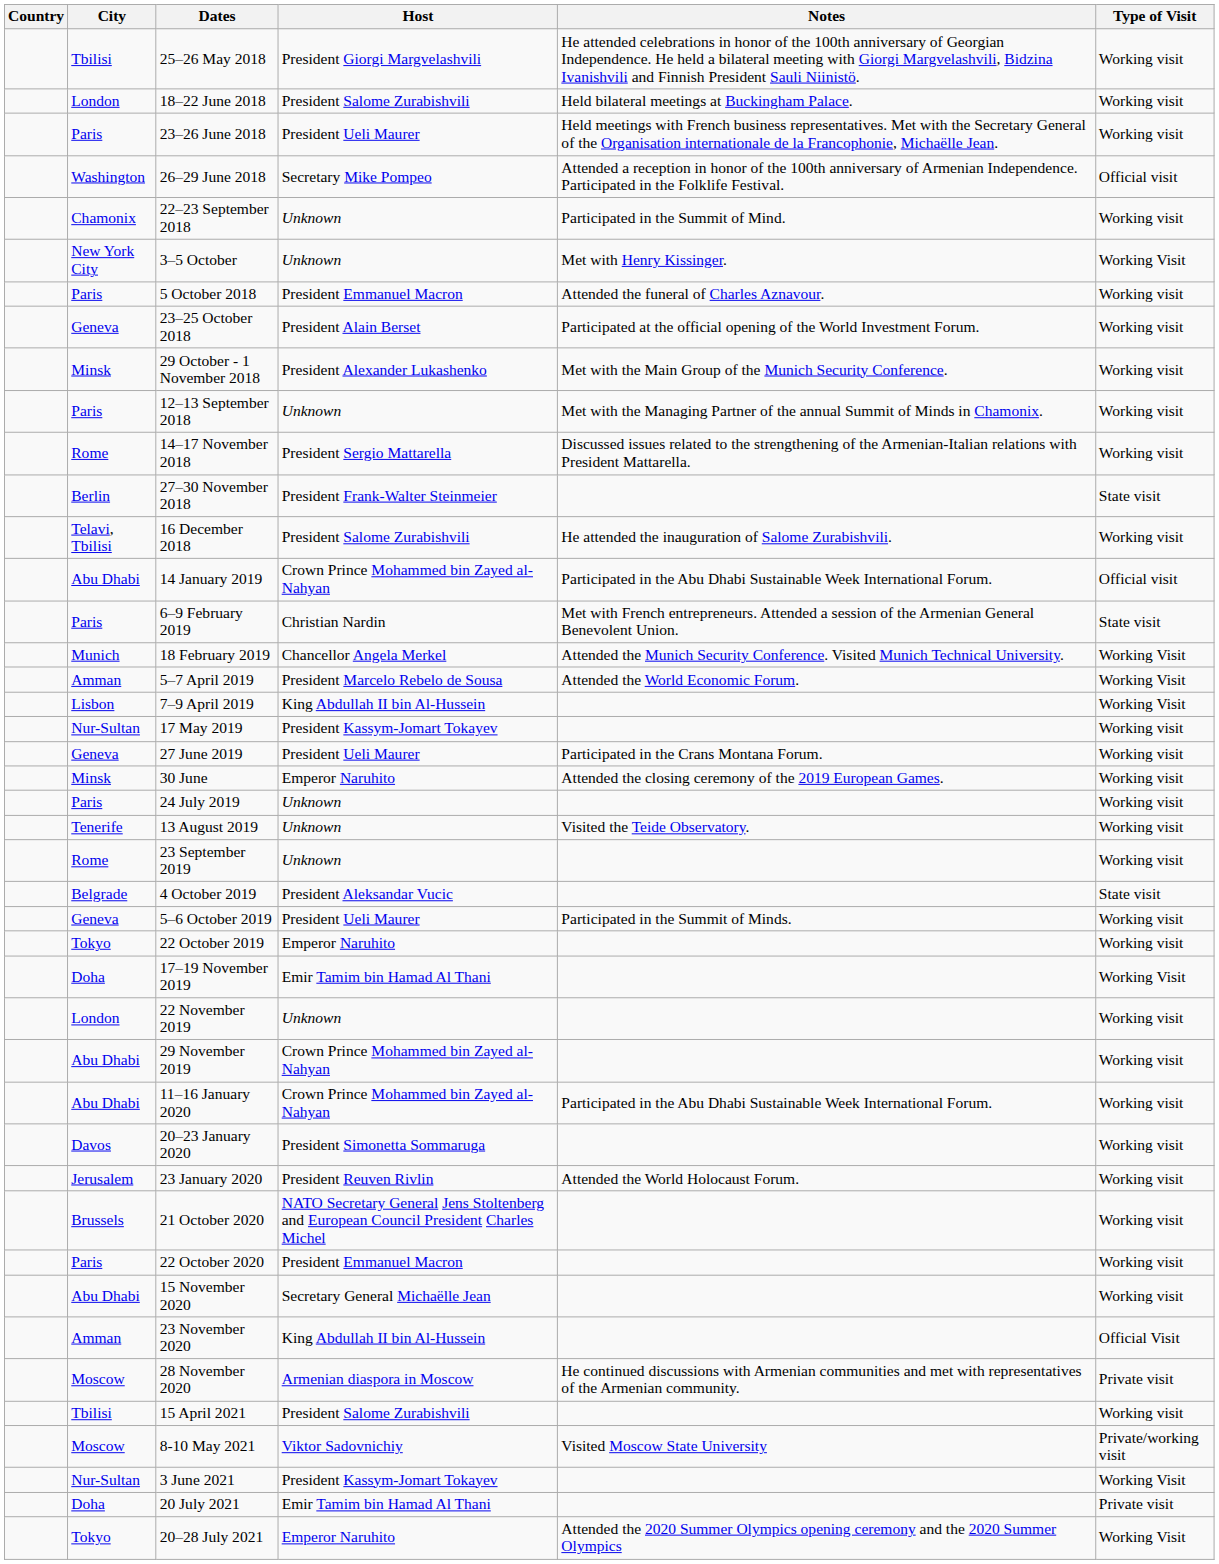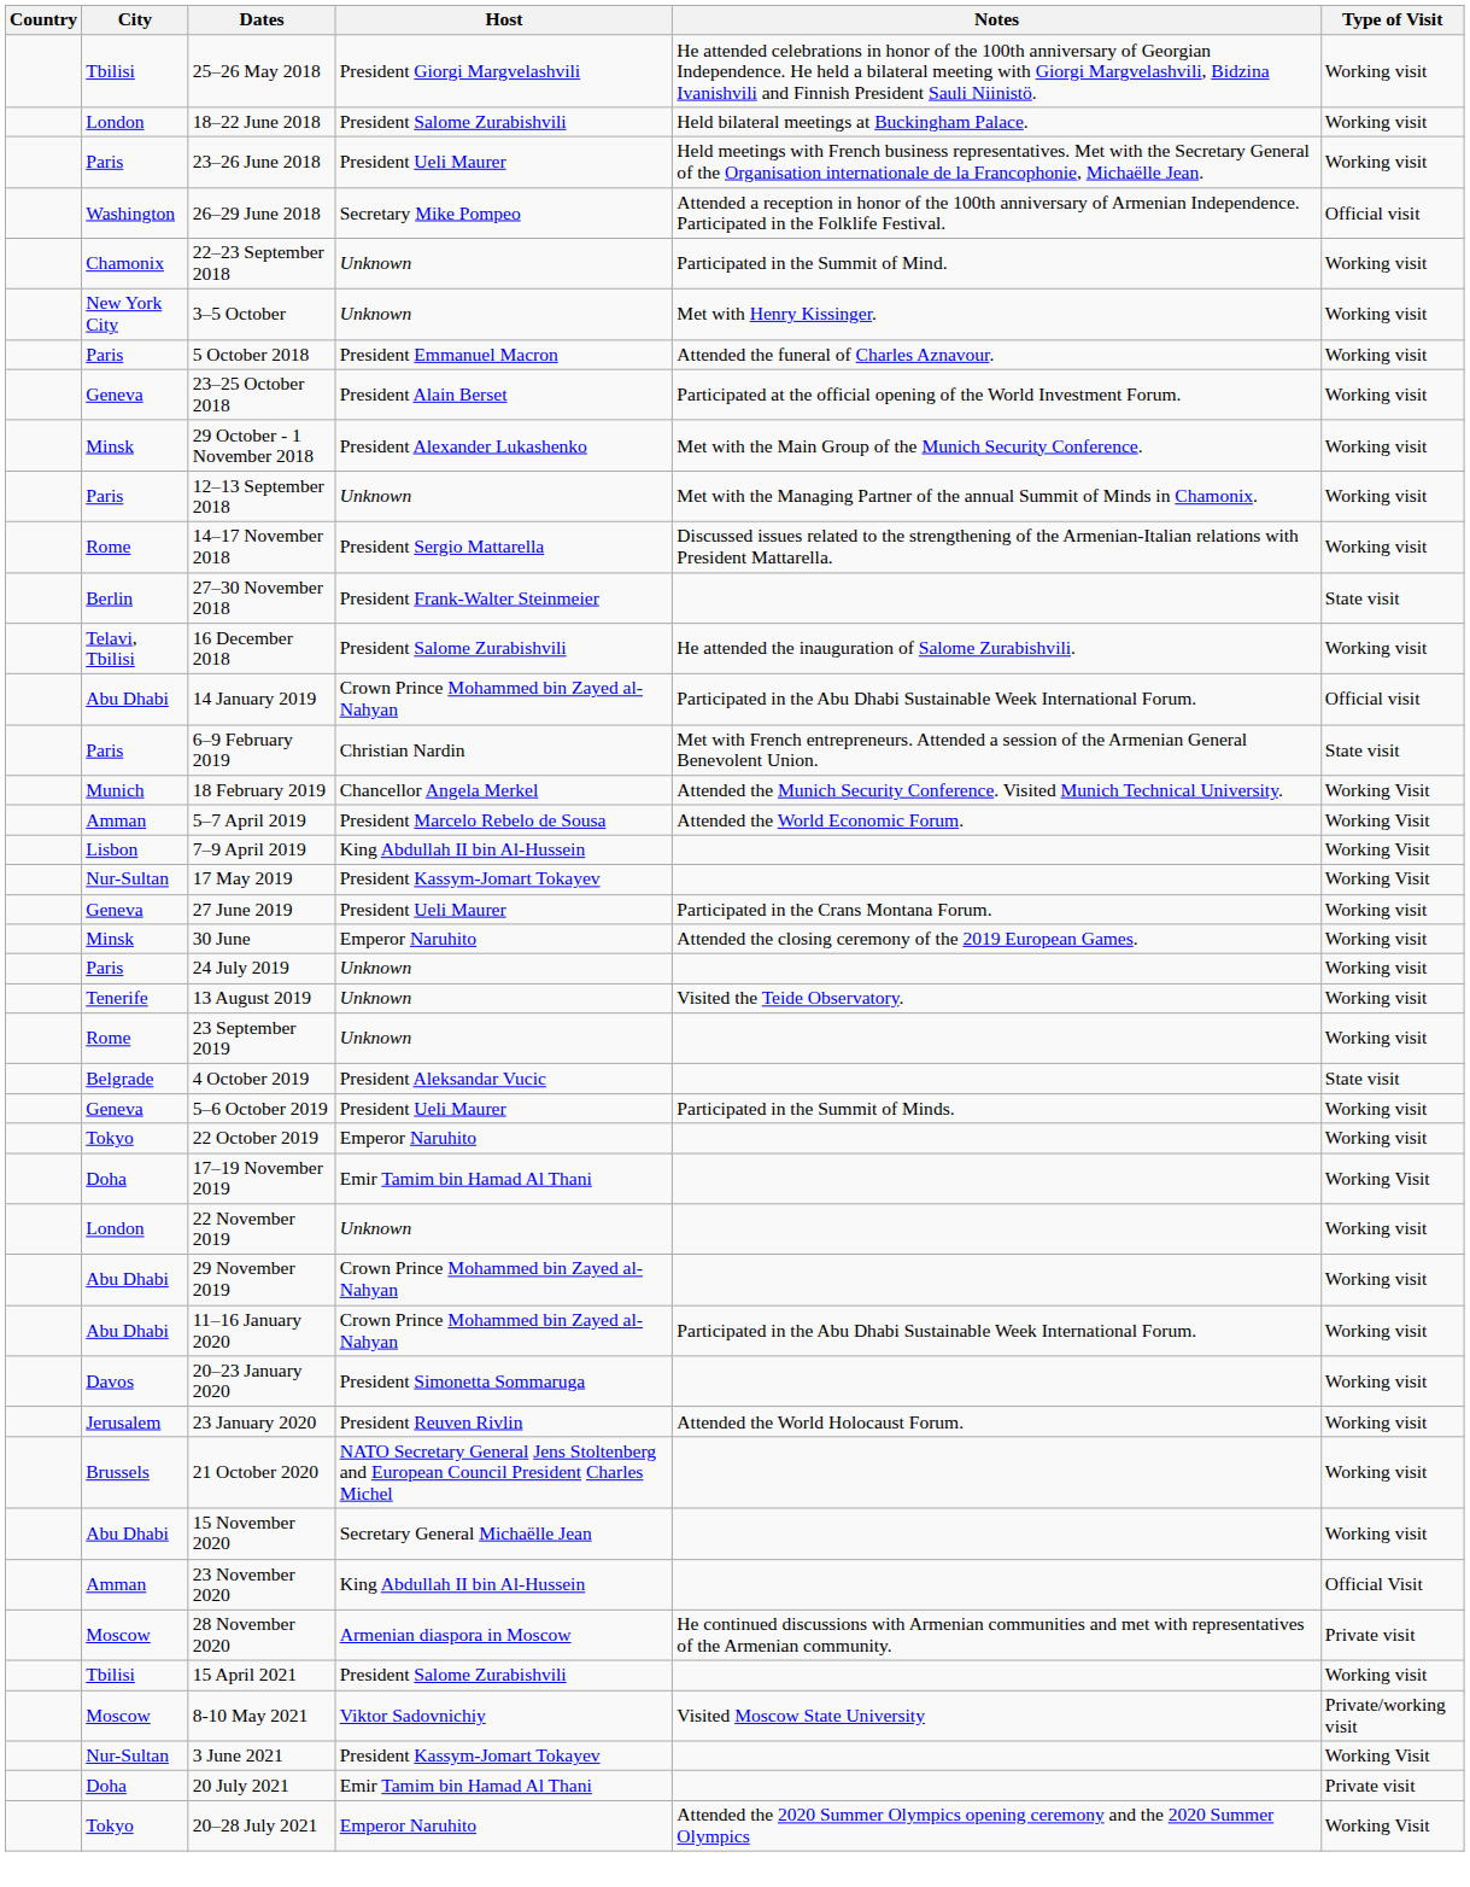 <table class="wikitable sortable">
 <tr>
 <th>Country</th>
 <th>City</th>
 <th>Dates</th>
 <th>Host</th>
 <th>Notes</th>
 <th>Type of Visit</th>
 </tr>
 <tr>
 <td></td>
 <td><a href='#'>Tbilisi</a></td>
 <td>25–26 May 2018</td>
 <td>President <a href='#'>Giorgi Margvelashvili</a></td>
 <td>He attended celebrations in honor of the 100th anniversary of Georgian Independence. He held a bilateral meeting with <a href='#'>Giorgi Margvelashvili</a>, <a href='#'>Bidzina Ivanishvili</a> and Finnish President <a href='#'>Sauli Niinistö</a>.</td>
 <td>Working visit</td>
 </tr>
 <tr>
 <td></td>
 <td><a href='#'>London</a></td>
 <td>18–22 June 2018</td>
 <td>President <a href='#'>Salome Zurabishvili</a></td>
 <td>Held bilateral meetings at <a href='#'>Buckingham Palace</a>.</td>
 <td>Working visit</td>
 </tr>
 <tr>
 <td></td>
 <td><a href='#'>Paris</a></td>
 <td>23–26 June 2018</td>
 <td>President <a href='#'>Ueli Maurer</a></td>
 <td>Held meetings with French business representatives. Met with the Secretary General of the <a href='#'>Organisation internationale de la Francophonie</a>, <a href='#'>Michaëlle Jean</a>.</td>
 <td>Working visit</td>
 </tr>
 <tr>
 <td></td>
 <td><a href='#'>Washington</a></td>
 <td>26–29 June 2018</td>
 <td>Secretary <a href='#'>Mike Pompeo</a></td>
 <td>Attended a reception in honor of the 100th anniversary of Armenian Independence. Participated in the Folklife Festival.</td>
 <td>Official visit</td>
 </tr>
 <tr>
 <td></td>
 <td><a href='#'>Chamonix</a></td>
 <td>22–23 September 2018</td>
 <td><em>Unknown</em></td>
 <td>Participated in the Summit of Mind.</td>
 <td>Working visit</td>
 </tr>
 <tr>
 <td></td>
 <td><a href='#'>New York City</a></td>
 <td>3–5 October</td>
 <td><em>Unknown</em></td>
 <td>Met with <a href='#'>Henry Kissinger</a>.</td>
-<td>Working Visit</td>
+<td>Working visit</td>
 </tr>
 <tr>
 <td></td>
 <td><a href='#'>Paris</a></td>
 <td>5 October 2018</td>
 <td>President <a href='#'>Emmanuel Macron</a></td>
 <td>Attended the funeral of <a href='#'>Charles Aznavour</a>.</td>
 <td>Working visit</td>
 </tr>
 <tr>
 <td></td>
 <td><a href='#'>Geneva</a></td>
 <td>23–25 October 2018</td>
 <td>President <a href='#'>Alain Berset</a></td>
 <td>Participated at the official opening of the World Investment Forum.</td>
 <td>Working visit</td>
 </tr>
 <tr>
 <td></td>
 <td><a href='#'>Minsk</a></td>
 <td>29 October - 1 November 2018</td>
 <td>President <a href='#'>Alexander Lukashenko</a></td>
 <td>Met with the Main Group of the <a href='#'>Munich Security Conference</a>.</td>
 <td>Working visit</td>
 </tr>
 <tr>
 <td></td>
 <td><a href='#'>Paris</a></td>
 <td>12–13 September 2018</td>
 <td><em>Unknown</em></td>
 <td>Met with the Managing Partner of the annual Summit of Minds in <a href='#'>Chamonix</a>.</td>
 <td>Working visit</td>
 </tr>
 <tr>
 <td></td>
 <td><a href='#'>Rome</a></td>
 <td>14–17 November 2018</td>
 <td>President <a href='#'>Sergio Mattarella</a></td>
 <td>Discussed issues related to the strengthening of the Armenian-Italian relations with President Mattarella.</td>
 <td>Working visit</td>
 </tr>
 <tr>
 <td></td>
 <td><a href='#'>Berlin</a></td>
 <td>27–30 November 2018</td>
 <td>President <a href='#'>Frank-Walter Steinmeier</a></td>
 <td></td>
 <td>State visit</td>
 </tr>
 <tr>
 <td></td>
 <td><a href='#'>Telavi</a>, <a href='#'>Tbilisi</a></td>
 <td>16 December 2018</td>
 <td>President <a href='#'>Salome Zurabishvili</a></td>
 <td>He attended the inauguration of <a href='#'>Salome Zurabishvili</a>.</td>
 <td>Working visit</td>
 </tr>
 <tr>
 <td></td>
 <td><a href='#'>Abu Dhabi</a></td>
 <td>14 January 2019</td>
 <td>Crown Prince <a href='#'>Mohammed bin Zayed al-Nahyan</a></td>
 <td>Participated in the Abu Dhabi Sustainable Week International Forum.</td>
 <td>Official visit</td>
 </tr>
 <tr>
 <td></td>
 <td><a href='#'>Paris</a></td>
 <td>6–9 February 2019</td>
 <td>Christian Nardin</td>
 <td>Met with French entrepreneurs. Attended a session of the Armenian General Benevolent Union.</td>
 <td>State visit</td>
 </tr>
 <tr>
 <td></td>
 <td><a href='#'>Munich</a></td>
 <td>18 February 2019</td>
 <td>Chancellor <a href='#'>Angela Merkel</a></td>
 <td>Attended the <a href='#'>Munich Security Conference</a>. Visited <a href='#'>Munich Technical University</a>.</td>
 <td>Working Visit</td>
 </tr>
 <tr>
 <td></td>
 <td><a href='#'>Amman</a></td>
 <td>5–7 April 2019</td>
 <td>President <a href='#'>Marcelo Rebelo de Sousa</a></td>
 <td>Attended the <a href='#'>World Economic Forum</a>.</td>
 <td>Working Visit</td>
 </tr>
 <tr>
 <td></td>
 <td><a href='#'>Lisbon</a></td>
 <td>7–9 April 2019</td>
 <td>King <a href='#'>Abdullah II bin Al-Hussein</a></td>
 <td></td>
 <td>Working Visit</td>
 </tr>
 <tr>
 <td></td>
 <td><a href='#'>Nur-Sultan</a></td>
 <td>17 May 2019</td>
 <td>President <a href='#'>Kassym-Jomart Tokayev</a></td>
 <td></td>
-<td>Working visit</td>
+<td>Working Visit</td>
 </tr>
 <tr>
 <td></td>
 <td><a href='#'>Geneva</a></td>
 <td>27 June 2019</td>
 <td>President <a href='#'>Ueli Maurer</a></td>
 <td>Participated in the Crans Montana Forum.</td>
 <td>Working visit</td>
 </tr>
 <tr>
 <td></td>
 <td><a href='#'>Minsk</a></td>
 <td>30 June</td>
 <td>Emperor <a href='#'>Naruhito</a></td>
 <td>Attended the closing ceremony of the <a href='#'>2019 European Games</a>.</td>
 <td>Working visit</td>
 </tr>
 <tr>
 <td></td>
 <td><a href='#'>Paris</a></td>
 <td>24 July 2019</td>
 <td><em>Unknown</em></td>
 <td></td>
 <td>Working visit</td>
 </tr>
 <tr>
 <td></td>
 <td><a href='#'>Tenerife</a></td>
 <td>13 August 2019</td>
 <td><em>Unknown</em></td>
 <td>Visited the <a href='#'>Teide Observatory</a>.</td>
 <td>Working visit</td>
 </tr>
 <tr>
 <td></td>
 <td><a href='#'>Rome</a></td>
 <td>23 September 2019</td>
 <td><em>Unknown</em></td>
 <td></td>
 <td>Working visit</td>
 </tr>
 <tr>
 <td></td>
 <td><a href='#'>Belgrade</a></td>
 <td>4 October 2019</td>
 <td>President <a href='#'>Aleksandar Vucic</a></td>
 <td></td>
 <td>State visit</td>
 </tr>
 <tr>
 <td></td>
 <td><a href='#'>Geneva</a></td>
 <td>5–6 October 2019</td>
 <td>President <a href='#'>Ueli Maurer</a></td>
 <td>Participated in the Summit of Minds.</td>
 <td>Working visit</td>
 </tr>
 <tr>
 <td></td>
 <td><a href='#'>Tokyo</a></td>
 <td>22 October 2019</td>
 <td>Emperor <a href='#'>Naruhito</a></td>
 <td></td>
 <td>Working visit</td>
 </tr>
 <tr>
 <td></td>
 <td><a href='#'>Doha</a></td>
 <td>17–19 November 2019</td>
 <td>Emir <a href='#'>Tamim bin Hamad Al Thani</a></td>
 <td></td>
 <td>Working Visit</td>
 </tr>
 <tr>
 <td></td>
 <td><a href='#'>London</a></td>
 <td>22 November 2019</td>
 <td><em>Unknown</em></td>
 <td></td>
 <td>Working visit</td>
 </tr>
 <tr>
 <td></td>
 <td><a href='#'>Abu Dhabi</a></td>
 <td>29 November 2019</td>
 <td>Crown Prince <a href='#'>Mohammed bin Zayed al-Nahyan</a></td>
 <td></td>
 <td>Working visit</td>
 </tr>
 <tr>
 <td></td>
 <td><a href='#'>Abu Dhabi</a></td>
 <td>11–16 January 2020</td>
 <td>Crown Prince <a href='#'>Mohammed bin Zayed al-Nahyan</a></td>
 <td>Participated in the Abu Dhabi Sustainable Week International Forum.</td>
 <td>Working visit</td>
 </tr>
 <tr>
 <td></td>
 <td><a href='#'>Davos</a></td>
 <td>20–23 January 2020</td>
 <td>President <a href='#'>Simonetta Sommaruga</a></td>
 <td></td>
 <td>Working visit</td>
 </tr>
 <tr>
 <td></td>
 <td><a href='#'>Jerusalem</a></td>
 <td>23 January 2020</td>
 <td>President <a href='#'>Reuven Rivlin</a></td>
 <td>Attended the World Holocaust Forum.</td>
 <td>Working visit</td>
 </tr>
 <tr>
 <td></td>
 <td><a href='#'>Brussels</a></td>
 <td>21 October 2020</td>
 <td><a href='#'>NATO Secretary General</a> <a href='#'>Jens Stoltenberg</a> and <a href='#'>European Council President</a> <a href='#'>Charles Michel</a></td>
 <td></td>
 <td>Working visit</td>
 </tr>
 <tr>
 <td></td>
-<td><a href='#'>Paris</a></td>
-<td>22 October 2020</td>
-<td>President <a href='#'>Emmanuel Macron</a></td>
-<td></td>
-<td>Working visit</td>
-</tr>
-<tr>
-<td></td>
 <td><a href='#'>Abu Dhabi</a></td>
 <td>15 November 2020</td>
 <td>Secretary General <a href='#'>Michaëlle Jean</a></td>
 <td></td>
 <td>Working visit</td>
 </tr>
 <tr>
 <td></td>
 <td><a href='#'>Amman</a></td>
 <td>23 November 2020</td>
 <td>King <a href='#'>Abdullah II bin Al-Hussein</a></td>
 <td></td>
 <td>Official Visit</td>
 </tr>
 <tr>
 <td></td>
 <td><a href='#'>Moscow</a></td>
 <td>28 November 2020</td>
 <td><a href='#'>Armenian diaspora in Moscow</a></td>
 <td>He continued discussions with Armenian communities and met with representatives of the Armenian community.</td>
 <td>Private visit</td>
 </tr>
 <tr>
 <td></td>
 <td><a href='#'>Tbilisi</a></td>
 <td>15 April 2021</td>
 <td>President <a href='#'>Salome Zurabishvili</a></td>
 <td></td>
 <td>Working visit</td>
 </tr>
 <tr>
 <td></td>
 <td><a href='#'>Moscow</a></td>
 <td>8-10 May 2021</td>
 <td><a href='#'>Viktor Sadovnichiy</a></td>
 <td>Visited <a href='#'>Moscow State University</a></td>
 <td>Private/working visit</td>
 </tr>
 <tr>
 <td></td>
 <td><a href='#'>Nur-Sultan</a></td>
 <td>3 June 2021</td>
 <td>President <a href='#'>Kassym-Jomart Tokayev</a></td>
 <td></td>
 <td>Working Visit</td>
 </tr>
 <tr>
 <td></td>
 <td><a href='#'>Doha</a></td>
 <td>20 July 2021</td>
 <td>Emir <a href='#'>Tamim bin Hamad Al Thani</a></td>
 <td></td>
 <td>Private visit</td>
 </tr>
 <tr>
 <td></td>
 <td><a href='#'>Tokyo</a></td>
 <td>20–28 July 2021</td>
 <td><a href='#'>Emperor Naruhito</a></td>
 <td>Attended the <a href='#'>2020 Summer Olympics opening ceremony</a> and the <a href='#'>2020 Summer Olympics</a></td>
 <td>Working Visit</td>
 </tr>
 </table>
